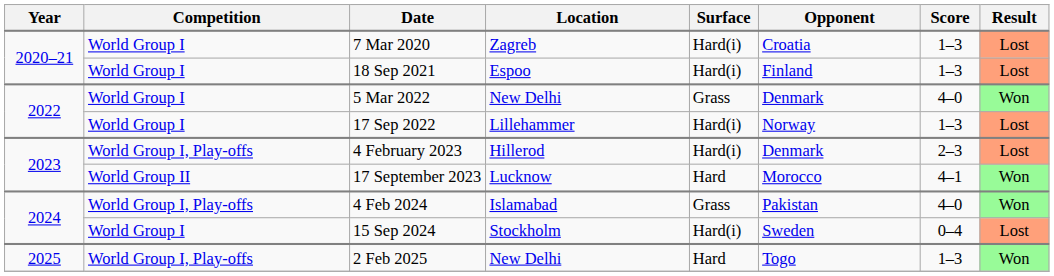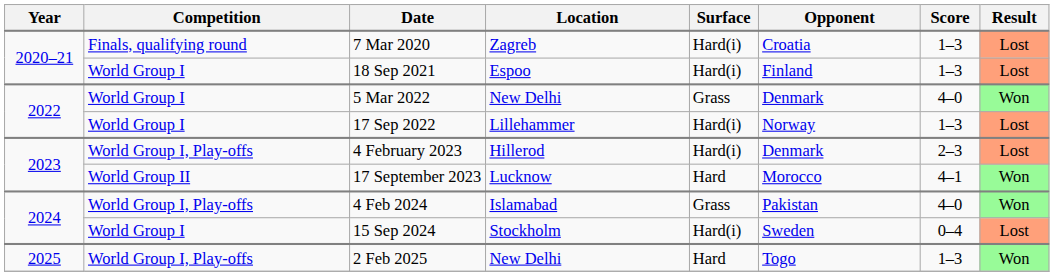 <table class="wikitable collapsible collapsed">
 <tr>
 <th width="70">Year</th>
 <th width="250">Competition</th>
 <th width="125">Date</th>
 <th width="190">Location</th>
 <th width="60">Surface</th>
 <th width="150">Opponent</th>
 <th width="50">Score</th>
 <th width="60">Result</th>
 </tr>
 <tr style="border-top:2px solid gray;">
 <td align="center" rowspan="2"><a href='#'>2020–21</a></td>
-<td><a href='#'>World Group I</a></td>
+<td><a href='#'>Finals, qualifying round</a></td>
 <td>7 Mar 2020</td>
 <td> <a href='#'>Zagreb</a></td>
 <td>Hard(i)</td>
 <td> <a href='#'>Croatia</a></td>
 <td align="center">1–3</td>
 <td align="center" bgcolor="FFA07A">Lost</td>
 </tr>
 <tr>
 <td><a href='#'>World Group I</a></td>
 <td>18 Sep 2021</td>
 <td> <a href='#'>Espoo</a></td>
 <td>Hard(i)</td>
 <td> <a href='#'>Finland</a></td>
 <td align="center">1–3</td>
 <td align="center" bgcolor="FFA07A">Lost</td>
 </tr>
 <tr style="border-top:2px solid gray;">
 <td align="center" rowspan="2"><a href='#'>2022</a></td>
 <td><a href='#'>World Group I</a></td>
 <td>5 Mar 2022</td>
 <td> <a href='#'>New Delhi</a></td>
 <td>Grass</td>
 <td> <a href='#'>Denmark</a></td>
 <td style="text-align:center;">4–0</td>
 <td style="text-align:center; background:#98fb98;">Won</td>
 </tr>
 <tr>
 <td><a href='#'>World Group I</a></td>
 <td>17 Sep 2022</td>
 <td> <a href='#'>Lillehammer</a></td>
 <td>Hard(i)</td>
 <td> <a href='#'>Norway</a></td>
 <td align="center">1–3</td>
 <td align="center" bgcolor="FFA07A">Lost</td>
 </tr>
 <tr style="border-top:2px solid gray;">
 <td align="center" rowspan="2"><a href='#'>2023</a></td>
 <td><a href='#'>World Group I, Play-offs</a></td>
 <td>4 February 2023</td>
 <td> <a href='#'>Hillerod</a></td>
 <td>Hard(i)</td>
 <td> <a href='#'>Denmark</a></td>
 <td align="center">2–3</td>
 <td align="center" bgcolor="FFA07A">Lost</td>
 </tr>
 <tr>
 <td><a href='#'>World Group II</a></td>
 <td>17 September 2023</td>
 <td> <a href='#'>Lucknow</a></td>
 <td>Hard</td>
 <td> <a href='#'>Morocco</a></td>
 <td style="text-align:center;">4–1</td>
 <td style="text-align:center; background:#98fb98;">Won</td>
 </tr>
 <tr style="border-top:2px solid gray;">
 <td align="center" rowspan="2"><a href='#'>2024</a></td>
 <td><a href='#'>World Group I, Play-offs</a></td>
 <td>4 Feb 2024</td>
 <td> <a href='#'>Islamabad</a></td>
 <td>Grass</td>
 <td> <a href='#'>Pakistan</a></td>
 <td style="text-align:center;">4–0</td>
 <td style="text-align:center; background:#98fb98;">Won</td>
 </tr>
 <tr>
 <td><a href='#'>World Group I</a></td>
 <td>15 Sep 2024</td>
 <td> <a href='#'>Stockholm</a></td>
 <td>Hard(i)</td>
 <td> <a href='#'>Sweden</a></td>
 <td style="text-align:center;">0–4</td>
 <td align="center" bgcolor="FFA07A">Lost</td>
 </tr>
 <tr style="border-top:2px solid gray;">
 <td align="center" rowspan="1"><a href='#'>2025</a></td>
 <td><a href='#'>World Group I, Play-offs</a></td>
 <td>2 Feb 2025</td>
 <td> <a href='#'>New Delhi</a></td>
 <td>Hard</td>
 <td> <a href='#'>Togo</a></td>
 <td align="center">1–3</td>
 <td style="text-align:center; background:#98fb98;">Won</td>
 </tr>
 <tr>
 </tr>
 </table>
